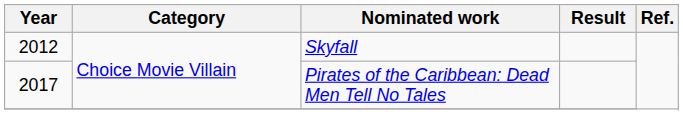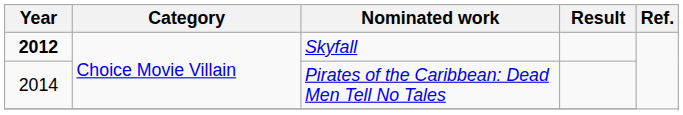 <table class=wikitable>
 <tr>
 <th scope="col" style="width:5em;">Year</th>
 <th scope="col" style="width:24em;">Category</th>
 <th scope="col" style="width:27em;">Nominated work</th>
 <th scope="col" style="width:5em;">Result</th>
 <th>Ref.</th>
 </tr>
 <tr>
-<td style="text-align:center;",>2012</td>
+<td style="text-align:center;",><strong>2012</strong></td>
 <td rowspan="2"><a href='#'>Choice Movie Villain</a></td>
 <td><em><a href='#'>Skyfall</a></em></td>
 <td></td>
 </tr>
 <tr>
-<td style="text-align:center;",>2017</td>
+<td style="text-align:center;",>2014</td>
 <td><em><a href='#'>Pirates of the Caribbean: Dead Men Tell No Tales</a></em></td>
 <td></td>
 </tr>
 <tr>
 </tr>
 </table>
